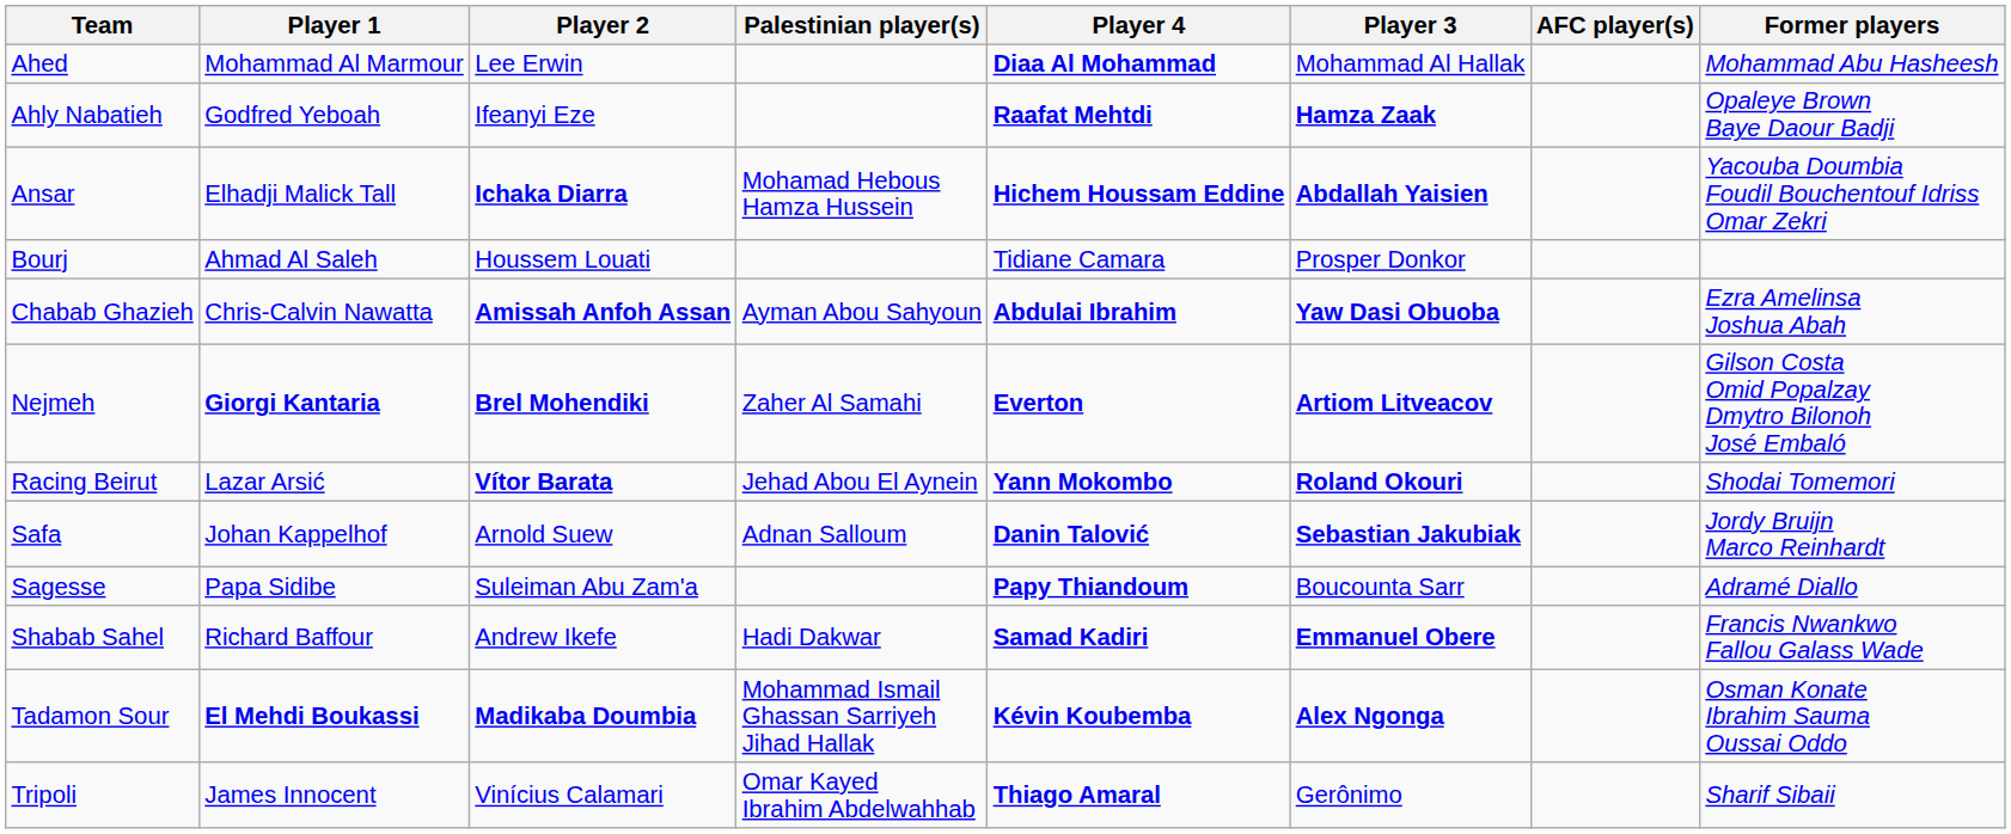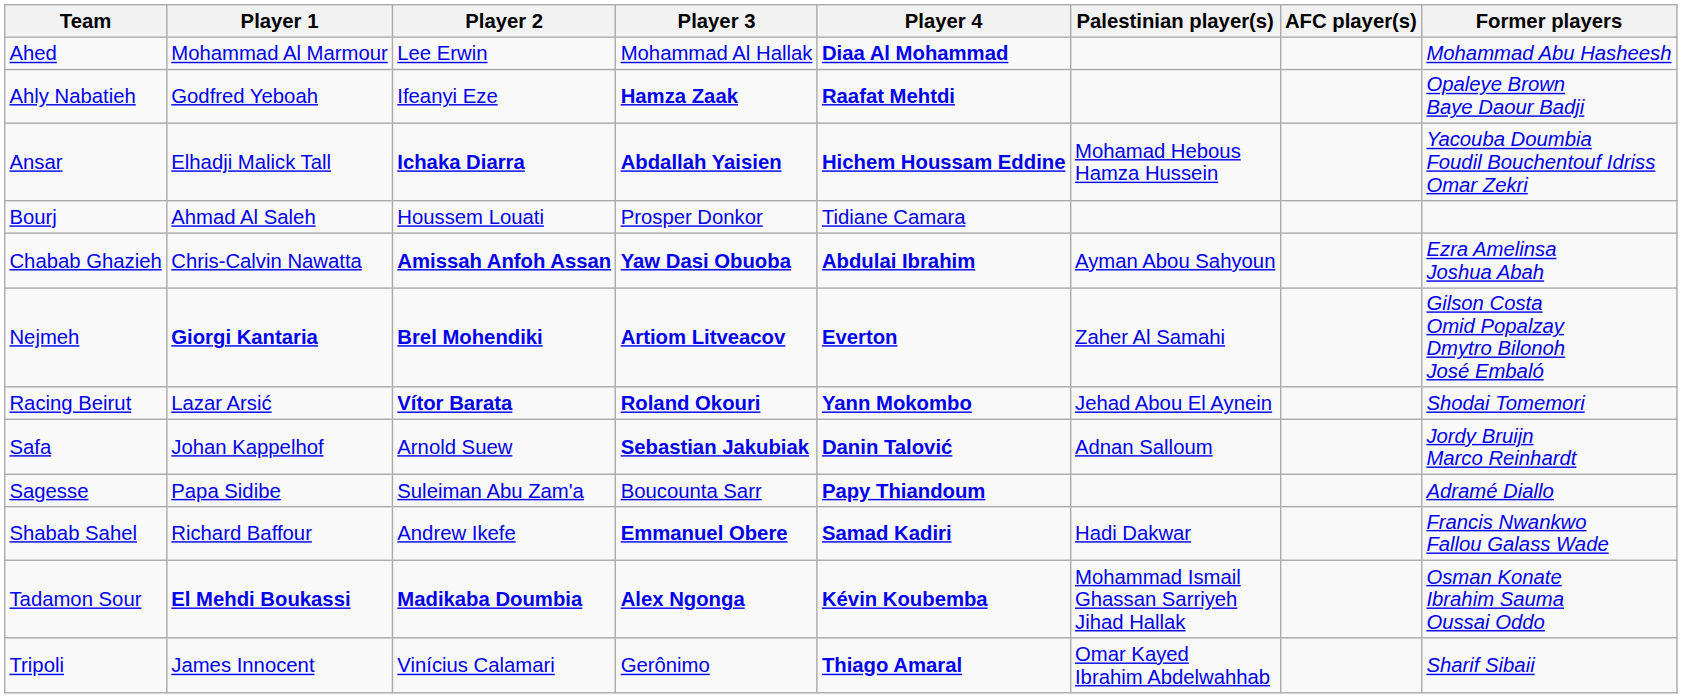 <table class="wikitable" style="text-align: left; font-size:90%">
 <tr>
 <th>Team</th>
 <th>Player 1</th>
 <th>Player 2</th>
+<th>Player 3</th>
+<th>Player 4</th>
 <th>Palestinian player(s)</th>
-<th>Player 4</th>
-<th>Player 3</th>
 <th>AFC player(s)</th>
 <th>Former players</th>
 </tr>
 <tr>
 <td><a href='#'>Ahed</a></td>
 <td> <a href='#'>Mohammad Al Marmour</a></td>
 <td> <a href='#'>Lee Erwin</a></td>
+<td> <a href='#'>Mohammad Al Hallak</a></td>
+<td> <strong><a href='#'>Diaa Al Mohammad</a></strong></td>
 <td></td>
-<td> <strong><a href='#'>Diaa Al Mohammad</a></strong></td>
-<td> <a href='#'>Mohammad Al Hallak</a></td>
 <td></td>
 <td> <em><a href='#'>Mohammad Abu Hasheesh</a></em></td>
 </tr>
 <tr>
 <td><a href='#'>Ahly Nabatieh</a></td>
 <td> <a href='#'>Godfred Yeboah</a></td>
 <td> <a href='#'>Ifeanyi Eze</a></td>
+<td> <strong><a href='#'>Hamza Zaak</a></strong></td>
+<td> <strong><a href='#'>Raafat Mehtdi</a></strong></td>
 <td></td>
-<td> <strong><a href='#'>Raafat Mehtdi</a></strong></td>
-<td> <strong><a href='#'>Hamza Zaak</a></strong></td>
 <td></td>
 <td> <em><a href='#'>Opaleye Brown</a></em><br> <em><a href='#'>Baye Daour Badji</a></em></td>
 </tr>
 <tr>
 <td><a href='#'>Ansar</a></td>
 <td> <a href='#'>Elhadji Malick Tall</a></td>
 <td> <strong><a href='#'>Ichaka Diarra</a></strong></td>
+<td> <strong><a href='#'>Abdallah Yaisien</a></strong></td>
+<td> <strong><a href='#'>Hichem Houssam Eddine</a></strong></td>
 <td> <a href='#'>Mohamad Hebous</a><br> <a href='#'>Hamza Hussein</a></td>
-<td> <strong><a href='#'>Hichem Houssam Eddine</a></strong></td>
-<td> <strong><a href='#'>Abdallah Yaisien</a></strong></td>
 <td></td>
 <td> <em><a href='#'>Yacouba Doumbia</a></em><br> <em><a href='#'>Foudil Bouchentouf Idriss</a></em><br> <em><a href='#'>Omar Zekri</a></em></td>
 </tr>
 <tr>
 <td><a href='#'>Bourj</a></td>
 <td> <a href='#'>Ahmad Al Saleh</a></td>
 <td> <a href='#'>Houssem Louati</a></td>
+<td> <a href='#'>Prosper Donkor</a></td>
+<td> <a href='#'>Tidiane Camara</a></td>
 <td></td>
-<td> <a href='#'>Tidiane Camara</a></td>
-<td> <a href='#'>Prosper Donkor</a></td>
 <td></td>
 <td></td>
 </tr>
 <tr>
 <td><a href='#'>Chabab Ghazieh</a></td>
 <td> <a href='#'>Chris-Calvin Nawatta</a></td>
 <td> <strong><a href='#'>Amissah Anfoh Assan</a></strong></td>
+<td> <strong><a href='#'>Yaw Dasi Obuoba</a></strong></td>
+<td> <strong><a href='#'>Abdulai Ibrahim</a></strong></td>
 <td> <a href='#'>Ayman Abou Sahyoun</a></td>
-<td> <strong><a href='#'>Abdulai Ibrahim</a></strong></td>
-<td> <strong><a href='#'>Yaw Dasi Obuoba</a></strong></td>
 <td></td>
 <td> <em><a href='#'>Ezra Amelinsa</a></em><br> <em><a href='#'>Joshua Abah</a></em></td>
 </tr>
 <tr>
 <td><a href='#'>Nejmeh</a></td>
 <td> <strong><a href='#'>Giorgi Kantaria</a></strong></td>
 <td> <strong><a href='#'>Brel Mohendiki</a></strong></td>
+<td> <strong><a href='#'>Artiom Litveacov</a></strong></td>
+<td> <strong><a href='#'>Everton</a></strong></td>
 <td> <a href='#'>Zaher Al Samahi</a></td>
-<td> <strong><a href='#'>Everton</a></strong></td>
-<td> <strong><a href='#'>Artiom Litveacov</a></strong></td>
 <td></td>
 <td> <em><a href='#'>Gilson Costa</a></em><br> <em><a href='#'>Omid Popalzay</a></em><br> <em><a href='#'>Dmytro Bilonoh</a></em><br> <em><a href='#'>José Embaló</a></em></td>
 </tr>
 <tr>
 <td><a href='#'>Racing Beirut</a></td>
 <td> <a href='#'>Lazar Arsić</a></td>
 <td> <strong><a href='#'>Vítor Barata</a></strong></td>
+<td> <strong><a href='#'>Roland Okouri</a></strong></td>
+<td> <strong><a href='#'>Yann Mokombo</a></strong></td>
 <td> <a href='#'>Jehad Abou El Aynein</a></td>
-<td> <strong><a href='#'>Yann Mokombo</a></strong></td>
-<td> <strong><a href='#'>Roland Okouri</a></strong></td>
 <td></td>
 <td> <em><a href='#'>Shodai Tomemori</a></em></td>
 </tr>
 <tr>
 <td><a href='#'>Safa</a></td>
 <td> <a href='#'>Johan Kappelhof</a></td>
 <td> <a href='#'>Arnold Suew</a></td>
+<td> <strong><a href='#'>Sebastian Jakubiak</a></strong></td>
+<td> <strong><a href='#'>Danin Talović</a></strong></td>
 <td> <a href='#'>Adnan Salloum</a></td>
-<td> <strong><a href='#'>Danin Talović</a></strong></td>
-<td> <strong><a href='#'>Sebastian Jakubiak</a></strong></td>
 <td></td>
 <td> <em><a href='#'>Jordy Bruijn</a></em><br> <em><a href='#'>Marco Reinhardt</a></em></td>
 </tr>
 <tr>
 <td><a href='#'>Sagesse</a></td>
 <td> <a href='#'>Papa Sidibe</a></td>
 <td> <a href='#'>Suleiman Abu Zam'a</a></td>
+<td> <a href='#'>Boucounta Sarr</a></td>
+<td> <strong><a href='#'>Papy Thiandoum</a></strong></td>
 <td></td>
-<td> <strong><a href='#'>Papy Thiandoum</a></strong></td>
-<td> <a href='#'>Boucounta Sarr</a></td>
 <td></td>
 <td> <em><a href='#'>Adramé Diallo</a></em></td>
 </tr>
 <tr>
 <td><a href='#'>Shabab Sahel</a></td>
 <td> <a href='#'>Richard Baffour</a></td>
 <td> <a href='#'>Andrew Ikefe</a></td>
+<td> <strong><a href='#'>Emmanuel Obere</a></strong></td>
+<td> <strong><a href='#'>Samad Kadiri</a></strong></td>
 <td> <a href='#'>Hadi Dakwar</a></td>
-<td> <strong><a href='#'>Samad Kadiri</a></strong></td>
-<td> <strong><a href='#'>Emmanuel Obere</a></strong></td>
 <td></td>
 <td> <em><a href='#'>Francis Nwankwo</a></em><br> <em><a href='#'>Fallou Galass Wade</a></em></td>
 </tr>
 <tr>
 <td><a href='#'>Tadamon Sour</a></td>
 <td> <strong><a href='#'>El Mehdi Boukassi</a></strong></td>
 <td> <strong><a href='#'>Madikaba Doumbia</a></strong></td>
+<td> <strong><a href='#'>Alex Ngonga</a></strong></td>
+<td> <strong><a href='#'>Kévin Koubemba</a></strong></td>
 <td> <a href='#'>Mohammad Ismail</a><br> <a href='#'>Ghassan Sarriyeh</a><br> <a href='#'>Jihad Hallak</a></td>
-<td> <strong><a href='#'>Kévin Koubemba</a></strong></td>
-<td> <strong><a href='#'>Alex Ngonga</a></strong></td>
 <td></td>
 <td> <em><a href='#'>Osman Konate</a></em><br> <em><a href='#'>Ibrahim Sauma</a></em><br> <em><a href='#'>Oussai Oddo</a></em></td>
 </tr>
 <tr>
 <td><a href='#'>Tripoli</a></td>
 <td> <a href='#'>James Innocent</a></td>
 <td> <a href='#'>Vinícius Calamari</a></td>
+<td> <a href='#'>Gerônimo</a></td>
+<td> <strong><a href='#'>Thiago Amaral</a></strong></td>
 <td> <a href='#'>Omar Kayed</a><br> <a href='#'>Ibrahim Abdelwahhab</a></td>
-<td> <strong><a href='#'>Thiago Amaral</a></strong></td>
-<td> <a href='#'>Gerônimo</a></td>
 <td></td>
 <td> <em><a href='#'>Sharif Sibaii</a></em></td>
 </tr>
 </table>
